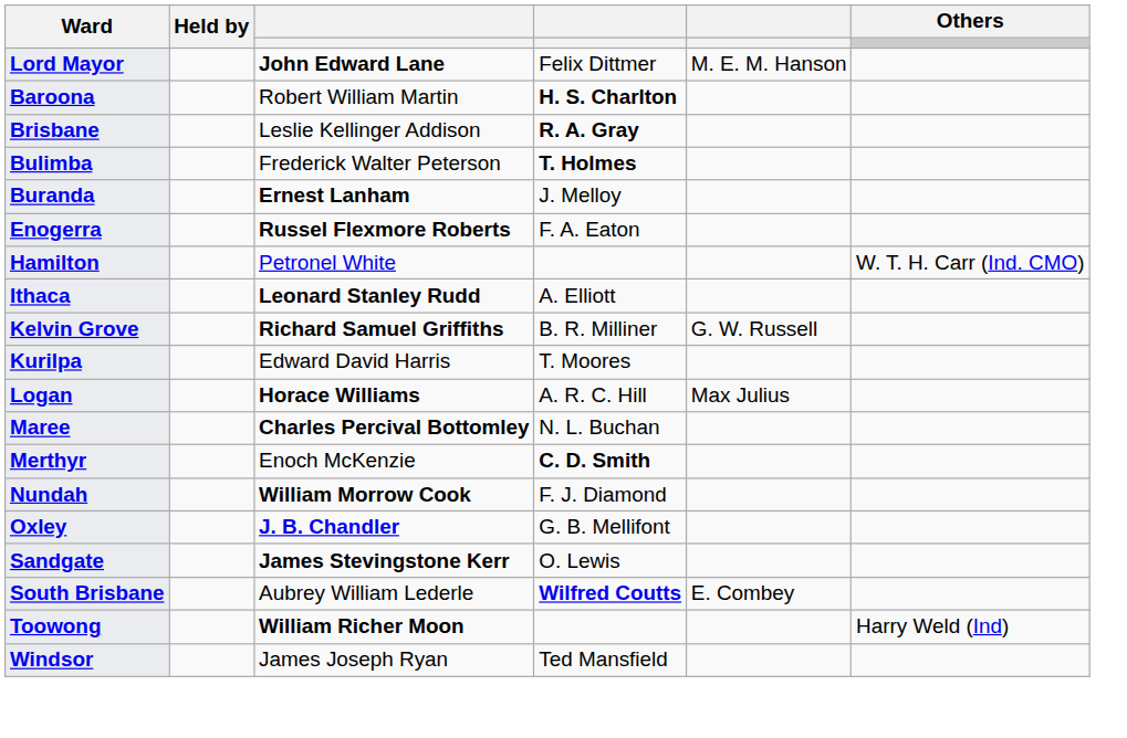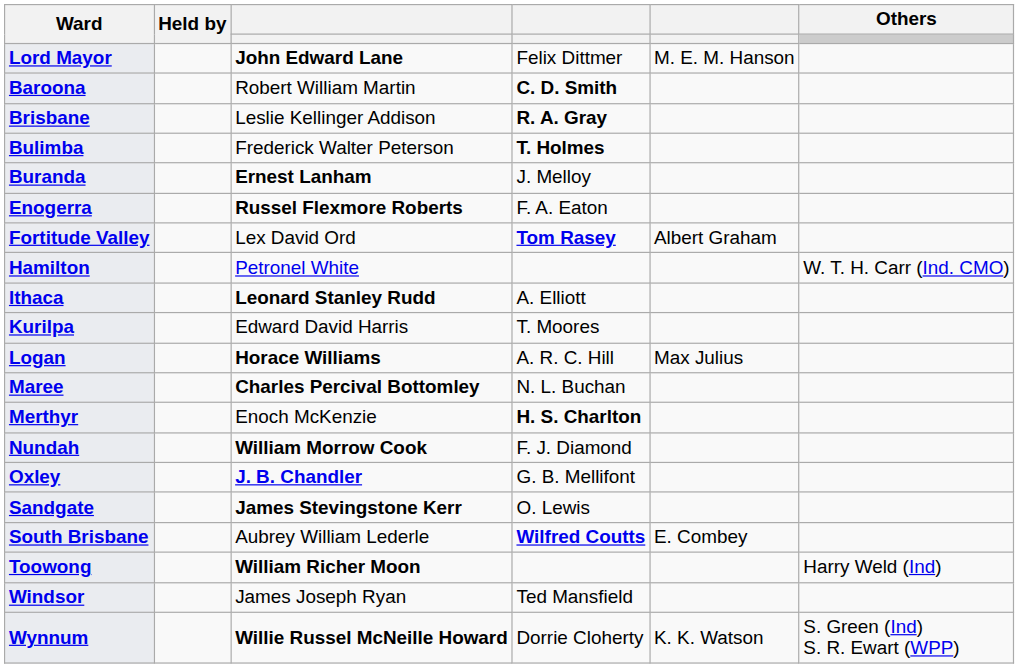 <table class="wikitable">
 <tr>
 <th rowspan=2>Ward</th>
 <th rowspan=2>Held by</th>
 <th></th>
 <th></th>
 <th></th>
 <th>Others</th>
 </tr>
 <tr bgcolor="#cccccc">
 <th></th>
 <th></th>
 <th></th>
 <td></td>
 </tr>
 <tr>
 <td align="left"; style=background:#EAECF0><strong><a href='#'>Lord Mayor</a></strong></td>
 <td></td>
 <td><strong>John Edward Lane</strong></td>
 <td>Felix Dittmer</td>
 <td>M. E. M. Hanson</td>
 <td></td>
 </tr>
 <tr>
 <td align="left"; style=background:#EAECF0><strong><a href='#'>Baroona</a></strong></td>
 <td></td>
 <td>Robert William Martin</td>
-<td><strong>H. S. Charlton</strong></td>
+<td><strong>C. D. Smith</strong></td>
 <td></td>
 <td></td>
 </tr>
 <tr>
 <td align="left"; style=background:#EAECF0><strong><a href='#'>Brisbane</a></strong></td>
 <td></td>
 <td>Leslie Kellinger Addison</td>
 <td><strong>R. A. Gray</strong></td>
 <td></td>
 <td></td>
 </tr>
 <tr>
 <td align="left"; style=background:#EAECF0><strong><a href='#'>Bulimba</a></strong></td>
 <td></td>
 <td>Frederick Walter Peterson</td>
 <td><strong>T. Holmes</strong></td>
 <td></td>
 <td></td>
 </tr>
 <tr>
 <td align="left"; style=background:#EAECF0><strong><a href='#'>Buranda</a></strong></td>
 <td></td>
 <td><strong>Ernest Lanham</strong></td>
 <td>J. Melloy</td>
 <td></td>
 <td></td>
 </tr>
 <tr>
 <td align="left"; style=background:#EAECF0><strong><a href='#'>Enogerra</a></strong></td>
 <td></td>
 <td><strong>Russel Flexmore Roberts</strong></td>
 <td>F. A. Eaton</td>
 <td></td>
 <td></td>
 </tr>
 <tr>
+<td align="left"; style=background:#EAECF0><strong><a href='#'>Fortitude Valley</a></strong></td>
+<td></td>
+<td>Lex David Ord</td>
+<td><strong><a href='#'>Tom Rasey</a></strong></td>
+<td>Albert Graham</td>
+<td></td>
+</tr>
+<tr>
 <td align="left"; style=background:#EAECF0><strong><a href='#'>Hamilton</a></strong></td>
 <td></td>
 <td><a href='#'>Petronel White</a></td>
 <td></td>
 <td></td>
 <td>W. T. H. Carr (<a href='#'>Ind. CMO</a>)</td>
 </tr>
 <tr>
 <td align="left"; style=background:#EAECF0><strong><a href='#'>Ithaca</a></strong></td>
 <td></td>
 <td><strong>Leonard Stanley Rudd</strong></td>
 <td>A. Elliott</td>
 <td></td>
-<td></td>
-</tr>
-<tr>
-<td align="left"; style=background:#EAECF0><strong><a href='#'>Kelvin Grove</a></strong></td>
-<td></td>
-<td><strong>Richard Samuel Griffiths</strong></td>
-<td>B. R. Milliner</td>
-<td>G. W. Russell</td>
 <td></td>
 </tr>
 <tr>
 <td align="left"; style=background:#EAECF0><strong><a href='#'>Kurilpa</a></strong></td>
 <td></td>
 <td>Edward David Harris</td>
 <td>T. Moores</td>
 <td></td>
 <td></td>
 </tr>
 <tr>
 <td align="left"; style=background:#EAECF0><strong><a href='#'>Logan</a></strong></td>
 <td></td>
 <td><strong>Horace Williams</strong></td>
 <td>A. R. C. Hill</td>
 <td>Max Julius</td>
 <td></td>
 </tr>
 <tr>
 <td align="left"; style=background:#EAECF0><strong><a href='#'>Maree</a></strong></td>
 <td></td>
 <td><strong>Charles Percival Bottomley</strong></td>
 <td>N. L. Buchan</td>
 <td></td>
 <td></td>
 </tr>
 <tr>
 <td align="left"; style=background:#EAECF0><strong><a href='#'>Merthyr</a></strong></td>
 <td></td>
 <td>Enoch McKenzie</td>
-<td><strong>C. D. Smith</strong></td>
+<td><strong>H. S. Charlton</strong></td>
 <td></td>
 <td></td>
 </tr>
 <tr>
 <td align="left"; style=background:#EAECF0><strong><a href='#'>Nundah</a></strong></td>
 <td></td>
 <td><strong>William Morrow Cook</strong></td>
 <td>F. J. Diamond</td>
 <td></td>
 <td></td>
 </tr>
 <tr>
 <td align="left"; style=background:#EAECF0><strong><a href='#'>Oxley</a></strong></td>
 <td></td>
 <td><strong><a href='#'>J. B. Chandler</a></strong></td>
 <td>G. B. Mellifont</td>
 <td></td>
 <td></td>
 </tr>
 <tr>
 <td align="left"; style=background:#EAECF0><strong><a href='#'>Sandgate</a></strong></td>
 <td></td>
 <td><strong>James Stevingstone Kerr</strong></td>
 <td>O. Lewis</td>
 <td></td>
 <td></td>
 </tr>
 <tr>
 <td align="left"; style=background:#EAECF0><strong><a href='#'>South Brisbane</a></strong></td>
 <td></td>
 <td>Aubrey William Lederle</td>
 <td><strong><a href='#'>Wilfred Coutts</a></strong></td>
 <td>E. Combey</td>
 <td></td>
 </tr>
 <tr>
 <td align="left"; style=background:#EAECF0><strong><a href='#'>Toowong</a></strong></td>
 <td></td>
 <td><strong>William Richer Moon</strong></td>
 <td></td>
 <td></td>
 <td>Harry Weld (<a href='#'>Ind</a>)</td>
 </tr>
 <tr>
 <td align="left"; style=background:#EAECF0><strong><a href='#'>Windsor</a></strong></td>
 <td></td>
 <td>James Joseph Ryan</td>
 <td>Ted Mansfield</td>
 <td></td>
 <td></td>
 </tr>
+<tr>
+<td align="left"; style=background:#EAECF0><strong><a href='#'>Wynnum</a></strong></td>
+<td></td>
+<td><strong>Willie Russel McNeille Howard</strong></td>
+<td>Dorrie Cloherty</td>
+<td>K. K. Watson</td>
+<td>S. Green (<a href='#'>Ind</a>) <br> S. R. Ewart (<a href='#'>WPP</a>)</td>
+</tr>
 </table>
